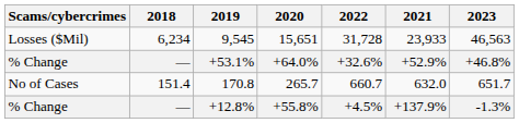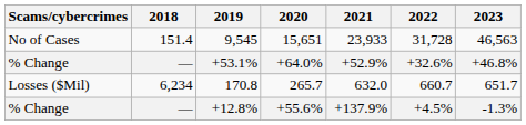 <table class="wikitable">
 <tr>
 <th>Scams/cybercrimes</th>
 <th>2018</th>
 <th>2019</th>
 <th>2020</th>
+<th>2021</th>
 <th>2022</th>
-<th>2021</th>
 <th>2023</th>
 </tr>
 <tr>
-<td>Losses ($Mil)</td>
-<td style="text-align:right">6,234</td>
+<td>No of Cases</td>
+<td style="text-align:right">151.4</td>
 <td style="text-align:right">9,545</td>
 <td style="text-align:right">15,651</td>
+<td style="text-align:right">23,933</td>
 <td style="text-align:right">31,728</td>
-<td style="text-align:right">23,933</td>
 <td style="text-align:right">46,563</td>
 </tr>
 <tr>
 <td style="background: #F2F2F2;width:8em">% Change</td>
 <td style="background: #F2F2F2;width:4em;text-align:right">—</td>
 <td style="background: #F2F2F2;width:4em;text-align:right">+53.1%</td>
 <td style="background: #F2F2F2;width:4em;text-align:right">+64.0%</td>
+<td style="background: #F2F2F2;width:4em;text-align:right">+52.9%</td>
 <td style="background: #F2F2F2;width:4em;text-align:right">+32.6%</td>
-<td style="background: #F2F2F2;width:4em;text-align:right">+52.9%</td>
 <td style="background: #F2F2F2;width:4em;text-align:right">+46.8%</td>
 </tr>
 <tr>
-<td>No of Cases</td>
-<td style="text-align:right">151.4</td>
+<td>Losses ($Mil)</td>
+<td style="text-align:right">6,234</td>
 <td style="text-align:right">170.8</td>
 <td style="text-align:right">265.7</td>
+<td style="text-align:right">632.0</td>
 <td style="text-align:right">660.7</td>
-<td style="text-align:right">632.0</td>
 <td style="text-align:right">651.7</td>
 </tr>
 <tr>
 <td style="background: #F2F2F2;">% Change</td>
 <td style="background: #F2F2F2;text-align:right">—</td>
 <td style="background: #F2F2F2;text-align:right">+12.8%</td>
-<td style="background: #F2F2F2;text-align:right">+55.8%</td>
+<td style="background: #F2F2F2;text-align:right">+55.6%</td>
+<td style="background: #F2F2F2;text-align:right">+137.9%</td>
 <td style="background: #F2F2F2;text-align:right">+4.5%</td>
-<td style="background: #F2F2F2;text-align:right">+137.9%</td>
 <td style="background: #F2F2F2;text-align:right">-1.3%</td>
 </tr>
 </table>
